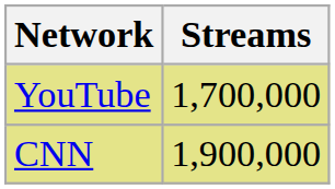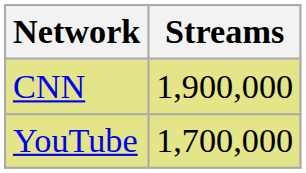 <table class="wikitable">
 <tr>
 <th>Network</th>
 <th>Streams</th>
 </tr>
 <tr style="background:#E4E489;">
+<td><a href='#'>CNN</a></td>
+<td>1,900,000</td>
+</tr>
+<tr style="background:#E4E489;">
 <td><a href='#'>YouTube</a></td>
 <td>1,700,000</td>
 </tr>
-<tr style="background:#E4E489;">
-<td><a href='#'>CNN</a></td>
-<td>1,900,000</td>
-</tr>
 </table>
